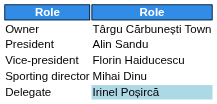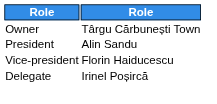 <table class="toccolours">
 <tr>
 <th style="background:#318CE7;color:#FFFFFF;border:1px solid #000000;">Role</th>
 <th style="background:#318CE7;color:#FFFFFF;border:1px solid #000000;">Role</th>
 </tr>
 <tr>
 <td>Owner</td>
 <td> Târgu Cărbunești Town</td>
 </tr>
 <tr>
 <td>President</td>
 <td> Alin Sandu</td>
 </tr>
 <tr>
 <td>Vice-president</td>
 <td> Florin Haiducescu</td>
 </tr>
 <tr>
-<td>Sporting director</td>
-<td> Mihai Dinu</td>
-</tr>
-<tr>
 <td>Delegate</td>
-<td style="background: lightblue;"> Irinel Poșircă</td>
+<td> Irinel Poșircă</td>
 </tr>
 </table>
